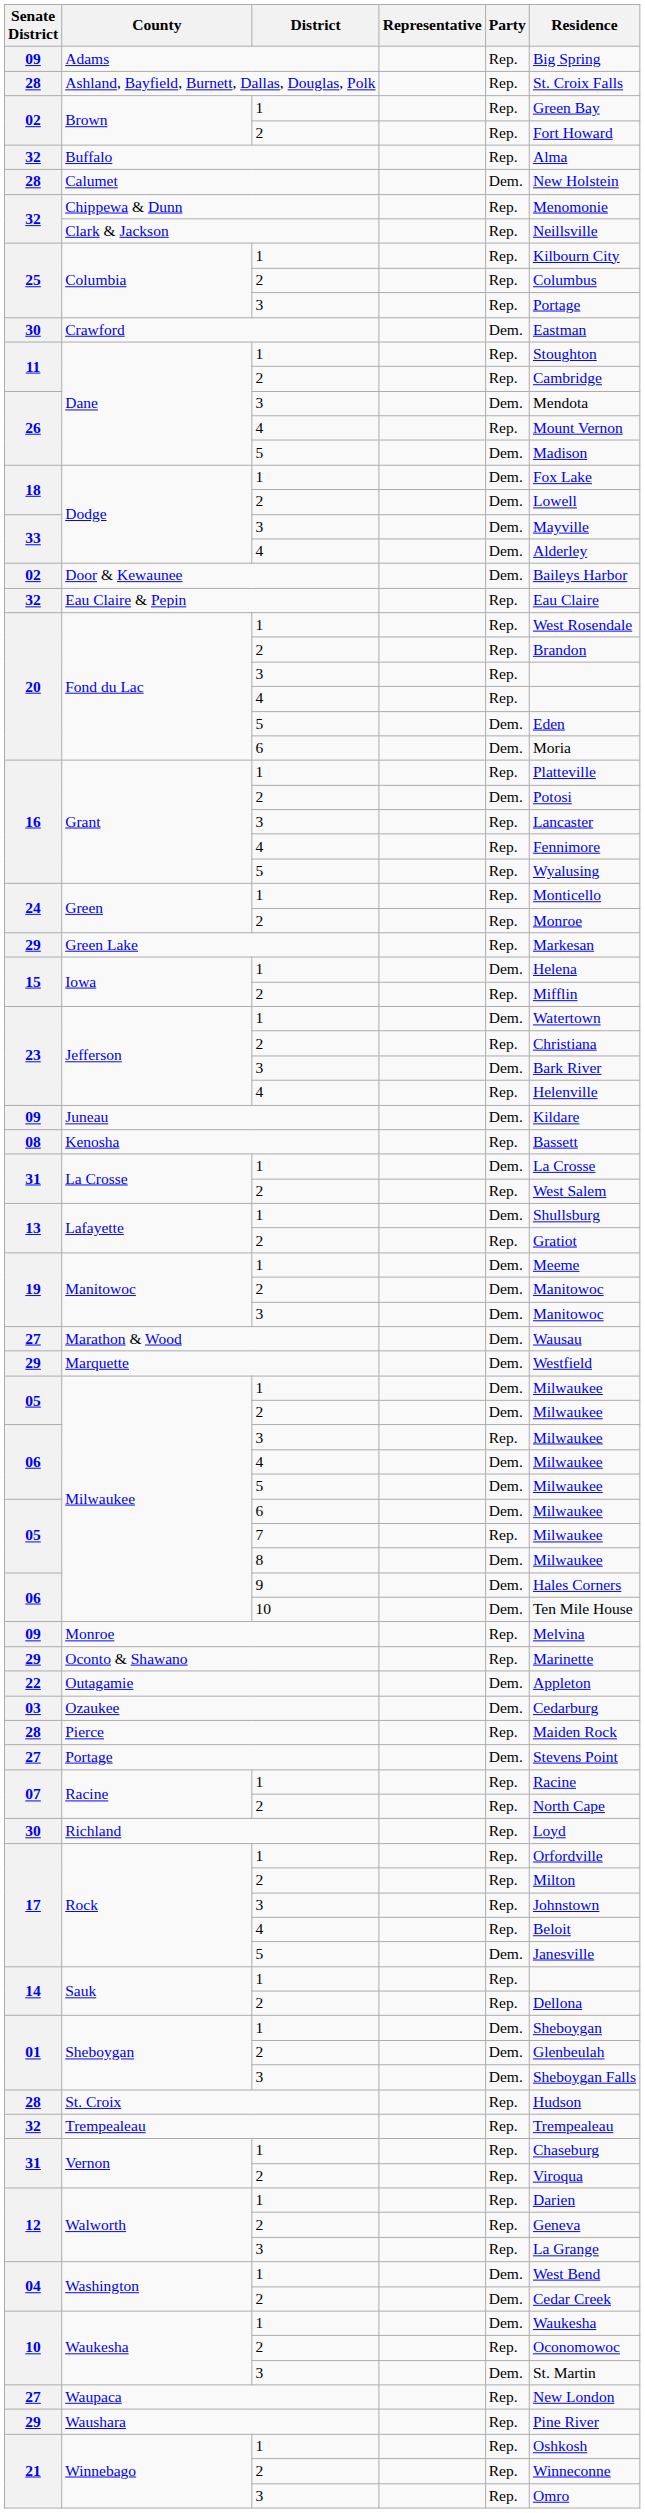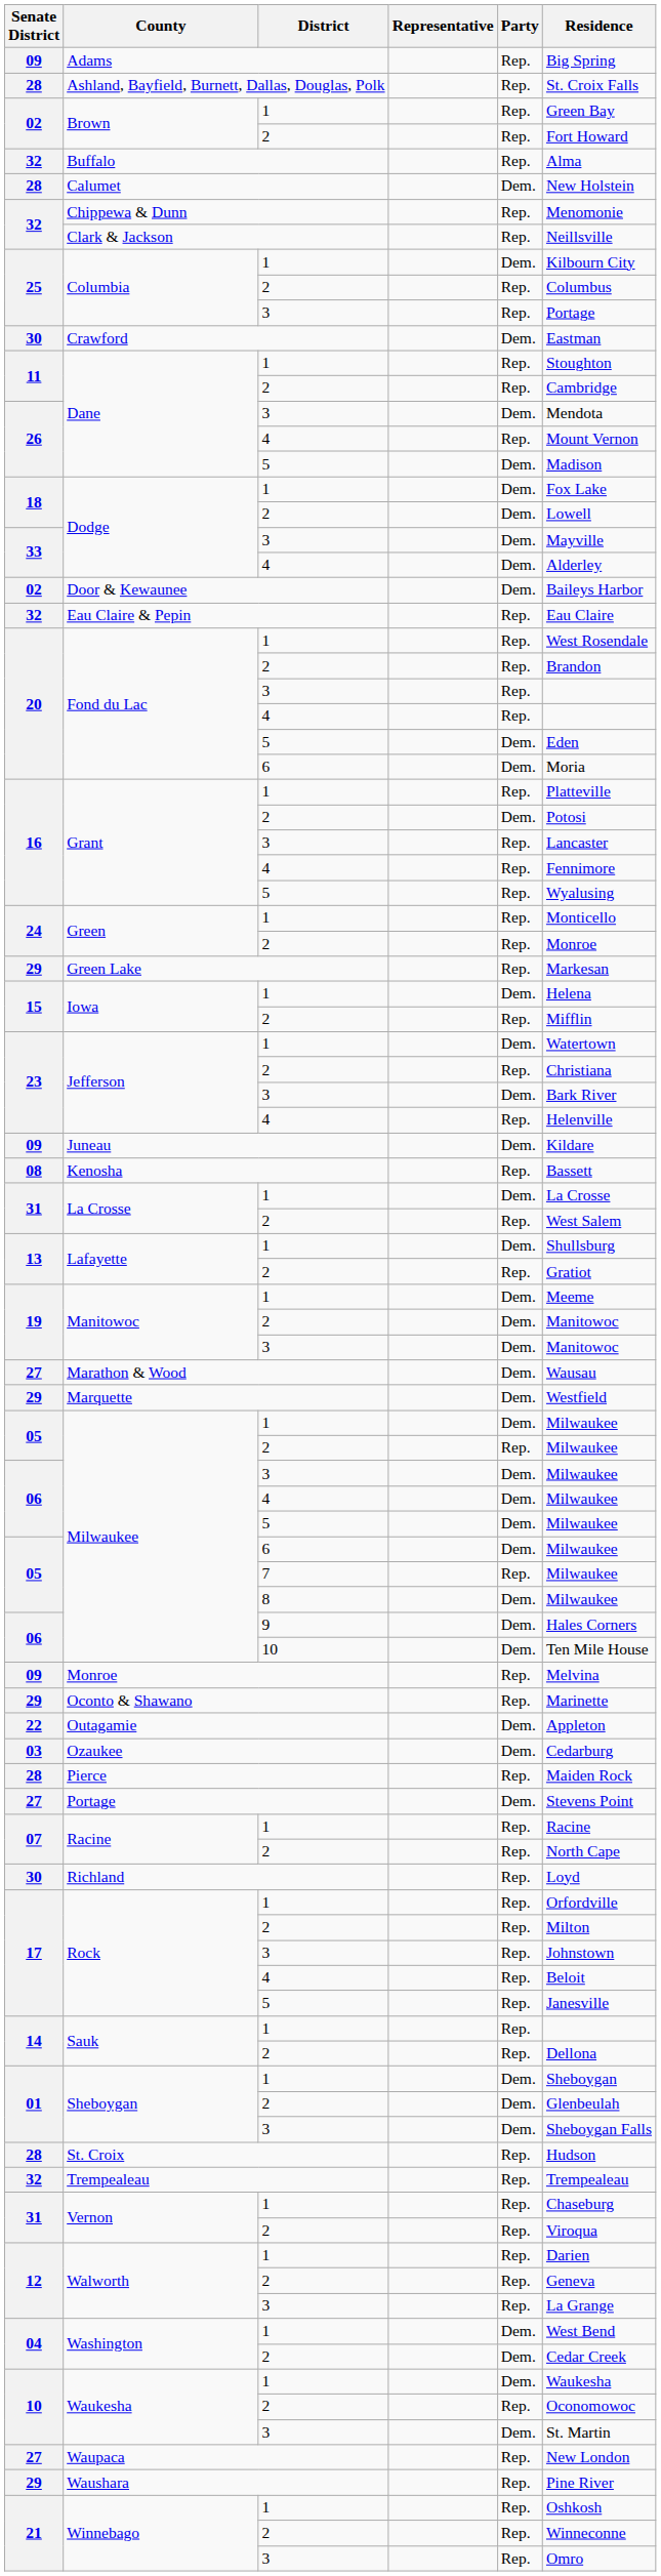 <table class="wikitable sortable">
 <tr>
 <th>Senate<br>District</th>
 <th>County</th>
 <th>District</th>
 <th>Representative</th>
 <th>Party</th>
 <th>Residence</th>
 </tr>
 <tr>
 <th><a href='#'>09</a></th>
 <td text-align="left" colspan="2"><a href='#'>Adams</a></td>
 <td></td>
 <td>Rep.</td>
 <td><a href='#'>Big Spring</a></td>
 </tr>
 <tr>
 <th><a href='#'>28</a></th>
 <td text-align="left" colspan="2"><a href='#'>Ashland</a>, <a href='#'>Bayfield</a>, <a href='#'>Burnett</a>, <a href='#'>Dallas</a>, <a href='#'>Douglas</a>, <a href='#'>Polk</a></td>
 <td></td>
 <td>Rep.</td>
 <td><a href='#'>St. Croix Falls</a></td>
 </tr>
 <tr>
 <th rowspan="2"><a href='#'>02</a></th>
 <td text-align="left" rowspan="2"><a href='#'>Brown</a></td>
 <td>1</td>
 <td></td>
 <td>Rep.</td>
 <td><a href='#'>Green Bay</a></td>
 </tr>
 <tr>
 <td>2</td>
 <td></td>
 <td>Rep.</td>
 <td><a href='#'>Fort Howard</a></td>
 </tr>
 <tr>
 <th><a href='#'>32</a></th>
 <td text-align="left" colspan="2"><a href='#'>Buffalo</a></td>
 <td></td>
 <td>Rep.</td>
 <td><a href='#'>Alma</a></td>
 </tr>
 <tr>
 <th><a href='#'>28</a></th>
 <td text-align="left" colspan="2"><a href='#'>Calumet</a></td>
 <td></td>
 <td>Dem.</td>
 <td><a href='#'>New Holstein</a></td>
 </tr>
 <tr>
 <th rowspan="2"><a href='#'>32</a></th>
 <td text-align="left" colspan="2"><a href='#'>Chippewa</a> & <a href='#'>Dunn</a></td>
 <td></td>
 <td>Rep.</td>
 <td><a href='#'>Menomonie</a></td>
 </tr>
 <tr>
 <td text-align="left" colspan="2"><a href='#'>Clark</a> & <a href='#'>Jackson</a></td>
 <td></td>
 <td>Rep.</td>
 <td><a href='#'>Neillsville</a></td>
 </tr>
 <tr>
 <th rowspan="3"><a href='#'>25</a></th>
 <td text-align="left" rowspan="3"><a href='#'>Columbia</a></td>
 <td>1</td>
 <td></td>
-<td>Rep.</td>
+<td>Dem.</td>
 <td><a href='#'>Kilbourn City</a></td>
 </tr>
 <tr>
 <td>2</td>
 <td></td>
 <td>Rep.</td>
 <td><a href='#'>Columbus</a></td>
 </tr>
 <tr>
 <td>3</td>
 <td></td>
 <td>Rep.</td>
 <td><a href='#'>Portage</a></td>
 </tr>
 <tr>
 <th><a href='#'>30</a></th>
 <td text-align="left" colspan="2"><a href='#'>Crawford</a></td>
 <td></td>
 <td>Dem.</td>
 <td><a href='#'>Eastman</a></td>
 </tr>
 <tr>
 <th rowspan="2"><a href='#'>11</a></th>
 <td text-align="left" rowspan="5"><a href='#'>Dane</a></td>
 <td>1</td>
 <td></td>
 <td>Rep.</td>
 <td><a href='#'>Stoughton</a></td>
 </tr>
 <tr>
 <td>2</td>
 <td></td>
 <td>Rep.</td>
 <td><a href='#'>Cambridge</a></td>
 </tr>
 <tr>
 <th rowspan="3"><a href='#'>26</a></th>
 <td>3</td>
 <td></td>
 <td>Dem.</td>
 <td>Mendota</td>
 </tr>
 <tr>
 <td>4</td>
 <td></td>
 <td>Rep.</td>
 <td><a href='#'>Mount Vernon</a></td>
 </tr>
 <tr>
 <td>5</td>
 <td></td>
 <td>Dem.</td>
 <td><a href='#'>Madison</a></td>
 </tr>
 <tr>
 <th rowspan="2"><a href='#'>18</a></th>
 <td text-align="left" rowspan="4"><a href='#'>Dodge</a></td>
 <td>1</td>
 <td></td>
 <td>Dem.</td>
 <td><a href='#'>Fox Lake</a></td>
 </tr>
 <tr>
 <td>2</td>
 <td></td>
 <td>Dem.</td>
 <td><a href='#'>Lowell</a></td>
 </tr>
 <tr>
 <th rowspan="2"><a href='#'>33</a></th>
 <td>3</td>
 <td></td>
 <td>Dem.</td>
 <td><a href='#'>Mayville</a></td>
 </tr>
 <tr>
 <td>4</td>
 <td></td>
 <td>Dem.</td>
 <td><a href='#'>Alderley</a></td>
 </tr>
 <tr>
 <th><a href='#'>02</a></th>
 <td text-align="left" colspan="2"><a href='#'>Door</a> & <a href='#'>Kewaunee</a></td>
 <td></td>
 <td>Dem.</td>
 <td><a href='#'>Baileys Harbor</a></td>
 </tr>
 <tr>
 <th><a href='#'>32</a></th>
 <td text-align="left" colspan="2"><a href='#'>Eau Claire</a> & <a href='#'>Pepin</a></td>
 <td></td>
 <td>Rep.</td>
 <td><a href='#'>Eau Claire</a></td>
 </tr>
 <tr>
 <th rowspan="6"><a href='#'>20</a></th>
 <td text-align="left" rowspan="6"><a href='#'>Fond du Lac</a></td>
 <td>1</td>
 <td></td>
 <td>Rep.</td>
 <td><a href='#'>West Rosendale</a></td>
 </tr>
 <tr>
 <td>2</td>
 <td></td>
 <td>Rep.</td>
 <td><a href='#'>Brandon</a></td>
 </tr>
 <tr>
 <td>3</td>
 <td></td>
 <td>Rep.</td>
 <td></td>
 </tr>
 <tr>
 <td>4</td>
 <td></td>
 <td>Rep.</td>
 <td></td>
 </tr>
 <tr>
 <td>5</td>
 <td></td>
 <td>Dem.</td>
 <td><a href='#'>Eden</a></td>
 </tr>
 <tr>
 <td>6</td>
 <td></td>
 <td>Dem.</td>
 <td>Moria</td>
 </tr>
 <tr>
 <th rowspan="5"><a href='#'>16</a></th>
 <td text-align="left" rowspan="5"><a href='#'>Grant</a></td>
 <td>1</td>
 <td></td>
 <td>Rep.</td>
 <td><a href='#'>Platteville</a></td>
 </tr>
 <tr>
 <td>2</td>
 <td></td>
 <td>Dem.</td>
 <td><a href='#'>Potosi</a></td>
 </tr>
 <tr>
 <td>3</td>
 <td></td>
 <td>Rep.</td>
 <td><a href='#'>Lancaster</a></td>
 </tr>
 <tr>
 <td>4</td>
 <td></td>
 <td>Rep.</td>
 <td><a href='#'>Fennimore</a></td>
 </tr>
 <tr>
 <td>5</td>
 <td></td>
 <td>Rep.</td>
 <td><a href='#'>Wyalusing</a></td>
 </tr>
 <tr>
 <th rowspan="2"><a href='#'>24</a></th>
 <td text-align="left" rowspan="2"><a href='#'>Green</a></td>
 <td>1</td>
 <td></td>
 <td>Rep.</td>
 <td><a href='#'>Monticello</a></td>
 </tr>
 <tr>
 <td>2</td>
 <td></td>
 <td>Rep.</td>
 <td><a href='#'>Monroe</a></td>
 </tr>
 <tr>
 <th><a href='#'>29</a></th>
 <td text-align="left" colspan="2"><a href='#'>Green Lake</a></td>
 <td></td>
 <td>Rep.</td>
 <td><a href='#'>Markesan</a></td>
 </tr>
 <tr>
 <th rowspan="2"><a href='#'>15</a></th>
 <td text-align="left" rowspan="2"><a href='#'>Iowa</a></td>
 <td>1</td>
 <td></td>
 <td>Dem.</td>
 <td><a href='#'>Helena</a></td>
 </tr>
 <tr>
 <td>2</td>
 <td></td>
 <td>Rep.</td>
 <td><a href='#'>Mifflin</a></td>
 </tr>
 <tr>
 <th rowspan="4"><a href='#'>23</a></th>
 <td text-align="left" rowspan="4"><a href='#'>Jefferson</a></td>
 <td>1</td>
 <td></td>
 <td>Dem.</td>
 <td><a href='#'>Watertown</a></td>
 </tr>
 <tr>
 <td>2</td>
 <td></td>
 <td>Rep.</td>
 <td><a href='#'>Christiana</a></td>
 </tr>
 <tr>
 <td>3</td>
 <td></td>
 <td>Dem.</td>
 <td><a href='#'>Bark River</a></td>
 </tr>
 <tr>
 <td>4</td>
 <td></td>
 <td>Rep.</td>
 <td><a href='#'>Helenville</a></td>
 </tr>
 <tr>
 <th><a href='#'>09</a></th>
 <td text-align="left" colspan="2"><a href='#'>Juneau</a></td>
 <td></td>
 <td>Dem.</td>
 <td><a href='#'>Kildare</a></td>
 </tr>
 <tr>
 <th><a href='#'>08</a></th>
 <td text-align="left" colspan="2"><a href='#'>Kenosha</a></td>
 <td></td>
 <td>Rep.</td>
 <td><a href='#'>Bassett</a></td>
 </tr>
 <tr>
 <th rowspan="2"><a href='#'>31</a></th>
 <td text-align="left" rowspan="2"><a href='#'>La Crosse</a></td>
 <td>1</td>
 <td></td>
 <td>Dem.</td>
 <td><a href='#'>La Crosse</a></td>
 </tr>
 <tr>
 <td>2</td>
 <td></td>
 <td>Rep.</td>
 <td><a href='#'>West Salem</a></td>
 </tr>
 <tr>
 <th rowspan="2"><a href='#'>13</a></th>
 <td text-align="left" rowspan="2"><a href='#'>Lafayette</a></td>
 <td>1</td>
 <td></td>
 <td>Dem.</td>
 <td><a href='#'>Shullsburg</a></td>
 </tr>
 <tr>
 <td>2</td>
 <td></td>
 <td>Rep.</td>
 <td><a href='#'>Gratiot</a></td>
 </tr>
 <tr>
 <th rowspan="3"><a href='#'>19</a></th>
 <td text-align="left" rowspan="3"><a href='#'>Manitowoc</a></td>
 <td>1</td>
 <td></td>
 <td>Dem.</td>
 <td><a href='#'>Meeme</a></td>
 </tr>
 <tr>
 <td>2</td>
 <td></td>
 <td>Dem.</td>
 <td><a href='#'>Manitowoc</a></td>
 </tr>
 <tr>
 <td>3</td>
 <td></td>
 <td>Dem.</td>
 <td><a href='#'>Manitowoc</a></td>
 </tr>
 <tr>
 <th><a href='#'>27</a></th>
 <td text-align="left" colspan="2"><a href='#'>Marathon</a> & <a href='#'>Wood</a></td>
 <td></td>
 <td>Dem.</td>
 <td><a href='#'>Wausau</a></td>
 </tr>
 <tr>
 <th><a href='#'>29</a></th>
 <td text-align="left" colspan="2"><a href='#'>Marquette</a></td>
 <td></td>
 <td>Dem.</td>
 <td><a href='#'>Westfield</a></td>
 </tr>
 <tr>
 <th rowspan="2"><a href='#'>05</a></th>
 <td text-align="left" rowspan="10"><a href='#'>Milwaukee</a></td>
 <td>1</td>
 <td></td>
 <td>Dem.</td>
 <td><a href='#'>Milwaukee</a></td>
 </tr>
 <tr>
 <td>2</td>
 <td></td>
-<td>Dem.</td>
+<td>Rep.</td>
 <td><a href='#'>Milwaukee</a></td>
 </tr>
 <tr>
 <th rowspan="3"><a href='#'>06</a></th>
 <td>3</td>
 <td></td>
-<td>Rep.</td>
+<td>Dem.</td>
 <td><a href='#'>Milwaukee</a></td>
 </tr>
 <tr>
 <td>4</td>
 <td></td>
 <td>Dem.</td>
 <td><a href='#'>Milwaukee</a></td>
 </tr>
 <tr>
 <td>5</td>
 <td></td>
 <td>Dem.</td>
 <td><a href='#'>Milwaukee</a></td>
 </tr>
 <tr>
 <th rowspan="3"><a href='#'>05</a></th>
 <td>6</td>
 <td></td>
 <td>Dem.</td>
 <td><a href='#'>Milwaukee</a></td>
 </tr>
 <tr>
 <td>7</td>
 <td></td>
 <td>Rep.</td>
 <td><a href='#'>Milwaukee</a></td>
 </tr>
 <tr>
 <td>8</td>
 <td></td>
 <td>Dem.</td>
 <td><a href='#'>Milwaukee</a></td>
 </tr>
 <tr>
 <th rowspan="2"><a href='#'>06</a></th>
 <td>9</td>
 <td></td>
 <td>Dem.</td>
 <td><a href='#'>Hales Corners</a></td>
 </tr>
 <tr>
 <td>10</td>
 <td></td>
 <td>Dem.</td>
 <td>Ten Mile House</td>
 </tr>
 <tr>
 <th><a href='#'>09</a></th>
 <td text-align="left" colspan="2"><a href='#'>Monroe</a></td>
 <td></td>
 <td>Rep.</td>
 <td><a href='#'>Melvina</a></td>
 </tr>
 <tr>
 <th><a href='#'>29</a></th>
 <td text-align="left" colspan="2"><a href='#'>Oconto</a> & <a href='#'>Shawano</a></td>
 <td></td>
 <td>Rep.</td>
 <td><a href='#'>Marinette</a></td>
 </tr>
 <tr>
 <th><a href='#'>22</a></th>
 <td text-align="left" colspan="2"><a href='#'>Outagamie</a></td>
 <td></td>
 <td>Dem.</td>
 <td><a href='#'>Appleton</a></td>
 </tr>
 <tr>
 <th><a href='#'>03</a></th>
 <td text-align="left" colspan="2"><a href='#'>Ozaukee</a></td>
 <td></td>
 <td>Dem.</td>
 <td><a href='#'>Cedarburg</a></td>
 </tr>
 <tr>
 <th><a href='#'>28</a></th>
 <td text-align="left" colspan="2"><a href='#'>Pierce</a></td>
 <td></td>
 <td>Rep.</td>
 <td><a href='#'>Maiden Rock</a></td>
 </tr>
 <tr>
 <th><a href='#'>27</a></th>
 <td text-align="left" colspan="2"><a href='#'>Portage</a></td>
 <td></td>
 <td>Dem.</td>
 <td><a href='#'>Stevens Point</a></td>
 </tr>
 <tr>
 <th rowspan="2"><a href='#'>07</a></th>
 <td text-align="left" rowspan="2"><a href='#'>Racine</a></td>
 <td>1</td>
 <td></td>
 <td>Rep.</td>
 <td><a href='#'>Racine</a></td>
 </tr>
 <tr>
 <td>2</td>
 <td></td>
 <td>Rep.</td>
 <td><a href='#'>North Cape</a></td>
 </tr>
 <tr>
 <th><a href='#'>30</a></th>
 <td text-align="left" colspan="2"><a href='#'>Richland</a></td>
 <td></td>
 <td>Rep.</td>
 <td><a href='#'>Loyd</a></td>
 </tr>
 <tr>
 <th rowspan="5"><a href='#'>17</a></th>
 <td text-align="left" rowspan="5"><a href='#'>Rock</a></td>
 <td>1</td>
 <td></td>
 <td>Rep.</td>
 <td><a href='#'>Orfordville</a></td>
 </tr>
 <tr>
 <td>2</td>
 <td></td>
 <td>Rep.</td>
 <td><a href='#'>Milton</a></td>
 </tr>
 <tr>
 <td>3</td>
 <td></td>
 <td>Rep.</td>
 <td><a href='#'>Johnstown</a></td>
 </tr>
 <tr>
 <td>4</td>
 <td></td>
 <td>Rep.</td>
 <td><a href='#'>Beloit</a></td>
 </tr>
 <tr>
 <td>5</td>
 <td></td>
-<td>Dem.</td>
+<td>Rep.</td>
 <td><a href='#'>Janesville</a></td>
 </tr>
 <tr>
 <th rowspan="2"><a href='#'>14</a></th>
 <td text-align="left" rowspan="2"><a href='#'>Sauk</a></td>
 <td>1</td>
 <td></td>
 <td>Rep.</td>
 <td></td>
 </tr>
 <tr>
 <td>2</td>
 <td></td>
 <td>Rep.</td>
 <td><a href='#'>Dellona</a></td>
 </tr>
 <tr>
 <th rowspan="3"><a href='#'>01</a></th>
 <td text-align="left" rowspan="3"><a href='#'>Sheboygan</a></td>
 <td>1</td>
 <td></td>
 <td>Dem.</td>
 <td><a href='#'>Sheboygan</a></td>
 </tr>
 <tr>
 <td>2</td>
 <td></td>
 <td>Dem.</td>
 <td><a href='#'>Glenbeulah</a></td>
 </tr>
 <tr>
 <td>3</td>
 <td></td>
 <td>Dem.</td>
 <td><a href='#'>Sheboygan Falls</a></td>
 </tr>
 <tr>
 <th><a href='#'>28</a></th>
 <td text-align="left" colspan="2"><a href='#'>St. Croix</a></td>
 <td></td>
 <td>Rep.</td>
 <td><a href='#'>Hudson</a></td>
 </tr>
 <tr>
 <th><a href='#'>32</a></th>
 <td text-align="left" colspan="2"><a href='#'>Trempealeau</a></td>
 <td></td>
 <td>Rep.</td>
 <td><a href='#'>Trempealeau</a></td>
 </tr>
 <tr>
 <th rowspan="2"><a href='#'>31</a></th>
 <td text-align="left" rowspan="2"><a href='#'>Vernon</a></td>
 <td>1</td>
 <td></td>
 <td>Rep.</td>
 <td><a href='#'>Chaseburg</a></td>
 </tr>
 <tr>
 <td>2</td>
 <td></td>
 <td>Rep.</td>
 <td><a href='#'>Viroqua</a></td>
 </tr>
 <tr>
 <th rowspan="3"><a href='#'>12</a></th>
 <td text-align="left" rowspan="3"><a href='#'>Walworth</a></td>
 <td>1</td>
 <td></td>
 <td>Rep.</td>
 <td><a href='#'>Darien</a></td>
 </tr>
 <tr>
 <td>2</td>
 <td></td>
 <td>Rep.</td>
 <td><a href='#'>Geneva</a></td>
 </tr>
 <tr>
 <td>3</td>
 <td></td>
 <td>Rep.</td>
 <td><a href='#'>La Grange</a></td>
 </tr>
 <tr>
 <th rowspan="2"><a href='#'>04</a></th>
 <td text-align="left" rowspan="2"><a href='#'>Washington</a></td>
 <td>1</td>
 <td></td>
 <td>Dem.</td>
 <td><a href='#'>West Bend</a></td>
 </tr>
 <tr>
 <td>2</td>
 <td></td>
 <td>Dem.</td>
 <td><a href='#'>Cedar Creek</a></td>
 </tr>
 <tr>
 <th rowspan="3"><a href='#'>10</a></th>
 <td text-align="left" rowspan="3"><a href='#'>Waukesha</a></td>
 <td>1</td>
 <td></td>
 <td>Dem.</td>
 <td><a href='#'>Waukesha</a></td>
 </tr>
 <tr>
 <td>2</td>
 <td></td>
 <td>Rep.</td>
 <td><a href='#'>Oconomowoc</a></td>
 </tr>
 <tr>
 <td>3</td>
 <td></td>
 <td>Dem.</td>
 <td>St. Martin</td>
 </tr>
 <tr>
 <th><a href='#'>27</a></th>
 <td text-align="left" colspan="2"><a href='#'>Waupaca</a></td>
 <td></td>
 <td>Rep.</td>
 <td><a href='#'>New London</a></td>
 </tr>
 <tr>
 <th><a href='#'>29</a></th>
 <td text-align="left" colspan="2"><a href='#'>Waushara</a></td>
 <td></td>
 <td>Rep.</td>
 <td><a href='#'>Pine River</a></td>
 </tr>
 <tr>
 <th rowspan="3"><a href='#'>21</a></th>
 <td text-align="left" rowspan="3"><a href='#'>Winnebago</a></td>
 <td>1</td>
 <td></td>
 <td>Rep.</td>
 <td><a href='#'>Oshkosh</a></td>
 </tr>
 <tr>
 <td>2</td>
 <td></td>
 <td>Rep.</td>
 <td><a href='#'>Winneconne</a></td>
 </tr>
 <tr>
 <td>3</td>
 <td></td>
 <td>Rep.</td>
 <td><a href='#'>Omro</a></td>
 </tr>
 </table>
